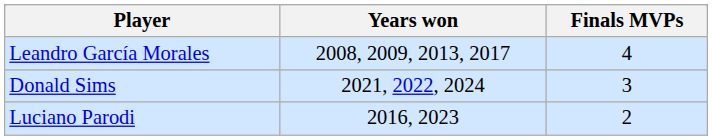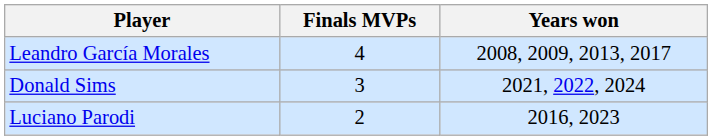 <table class="wikitable sortable"  style="text-align:left" width="550px">
 <tr align=center bgcolor=#DDDDDD style="color:Black;">
 <th><strong>Player</strong></th>
+<th><strong>Finals MVPs</strong></th>
 <th><strong>Years won</strong></th>
-<th><strong>Finals MVPs</strong></th>
 </tr>
 <tr align=left bgcolor=#D0E7FF>
 <td> <a href='#'>Leandro García Morales</a></td>
+<td align=center>4</td>
 <td align=center>2008, 2009, 2013, 2017</td>
-<td align=center>4</td>
 </tr>
 <tr align=left bgcolor=#D0E7FF>
 <td> <a href='#'>Donald Sims</a></td>
+<td align=center>3</td>
 <td align=center>2021, <a href='#'>2022</a>, 2024</td>
-<td align=center>3</td>
 </tr>
 <tr align=left bgcolor=#D0E7FF>
 <td> <a href='#'>Luciano Parodi</a></td>
+<td align=center>2</td>
 <td align=center>2016, 2023</td>
-<td align=center>2</td>
 </tr>
 </table>
